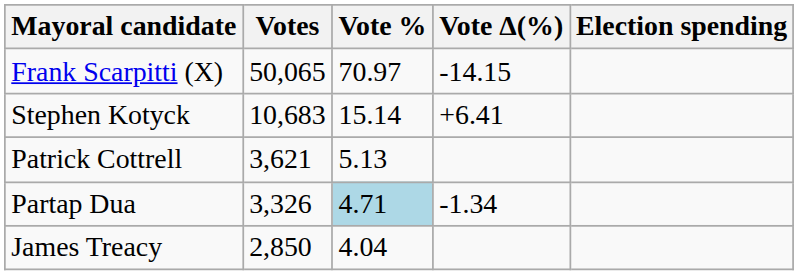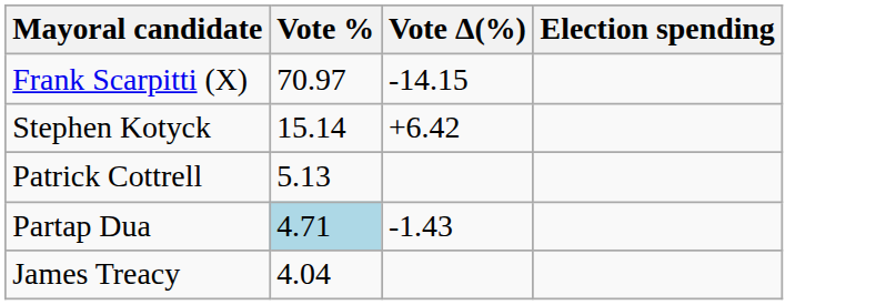 <table class="wikitable">
 <tr>
 <th>Mayoral candidate</th>
-<th>Votes</th>
 <th>Vote %</th>
 <th>Vote Δ(%)</th>
 <th>Election spending</th>
 </tr>
 <tr>
 <td><a href='#'>Frank Scarpitti</a> (X)</td>
-<td>50,065</td>
 <td>70.97</td>
 <td>-14.15</td>
 <td></td>
 </tr>
 <tr>
 <td>Stephen Kotyck</td>
-<td>10,683</td>
 <td>15.14</td>
-<td>+6.41</td>
+<td>+6.42</td>
 <td></td>
 </tr>
 <tr>
 <td>Patrick Cottrell</td>
-<td>3,621</td>
 <td>5.13</td>
 <td></td>
 <td></td>
 </tr>
 <tr>
 <td>Partap Dua</td>
-<td>3,326</td>
 <td style="background: lightblue;">4.71</td>
-<td>-1.34</td>
+<td>-1.43</td>
 <td></td>
 </tr>
 <tr>
 <td>James Treacy</td>
-<td>2,850</td>
 <td>4.04</td>
 <td></td>
 <td></td>
 </tr>
 </table>
